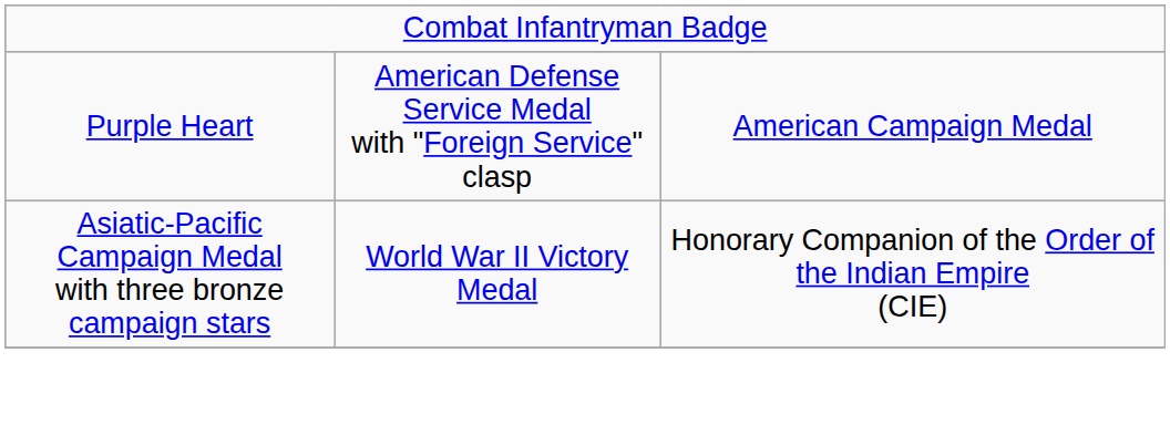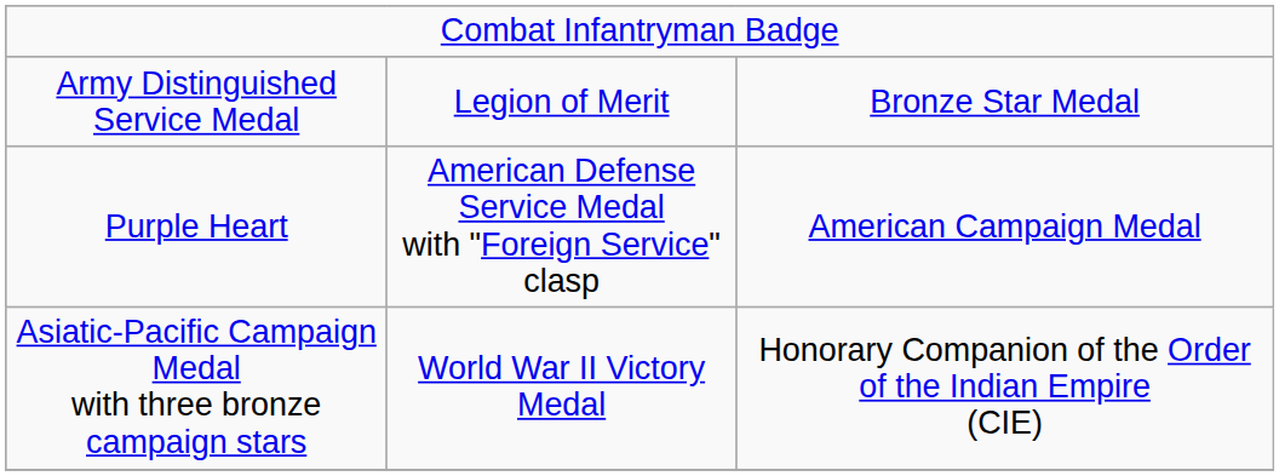 <table class="wikitable" style="margin:1em auto; text-align:center;">
 <tr>
 <td colspan="3"><a href='#'>Combat Infantryman Badge</a></td>
+</tr>
+<tr>
+<td><a href='#'>Army Distinguished Service Medal</a></td>
+<td><a href='#'>Legion of Merit</a></td>
+<td><a href='#'>Bronze Star Medal</a></td>
 </tr>
 <tr>
 <td><a href='#'>Purple Heart</a></td>
 <td><a href='#'>American Defense Service Medal</a><br>with "<a href='#'>Foreign Service</a>" clasp</td>
 <td><a href='#'>American Campaign Medal</a></td>
 </tr>
 <tr>
 <td><a href='#'>Asiatic-Pacific Campaign Medal</a><br>with three bronze <a href='#'>campaign stars</a></td>
 <td><a href='#'>World War II Victory Medal</a></td>
 <td>Honorary Companion of the <a href='#'>Order of the Indian Empire</a><br>(CIE)</td>
 </tr>
 <tr>
 </tr>
 </table>
